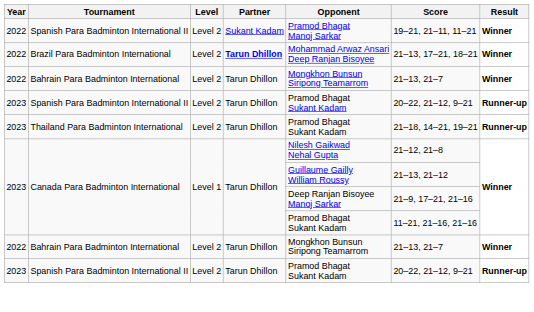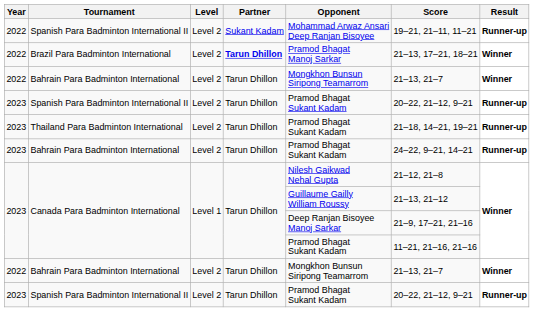 <table class="sortable wikitable" style="font-size: 90%;">
 <tr>
 <th>Year</th>
 <th>Tournament</th>
 <th>Level</th>
 <th>Partner</th>
 <th>Opponent</th>
 <th>Score</th>
 <th>Result</th>
 </tr>
 <tr>
 <td align="center">2022</td>
 <td align="left">Spanish Para Badminton International II</td>
 <td align="left">Level 2</td>
 <td align="left"> <a href='#'>Sukant Kadam</a></td>
-<td align="left"> <a href='#'>Pramod Bhagat</a><br> <a href='#'>Manoj Sarkar</a></td>
+<td align="left"> <a href='#'>Mohammad Arwaz Ansari</a><br> <a href='#'>Deep Ranjan Bisoyee</a></td>
 <td align="left">19–21, 21–11, 11–21</td>
-<td style="text-align:left; background:white"> <strong>Winner</strong></td>
+<td style="text-align:left; background:white"> <strong>Runner-up</strong></td>
 </tr>
 <tr>
 <td align="center">2022</td>
 <td align="left">Brazil Para Badminton International</td>
 <td align="left">Level 2</td>
 <td align="left"><strong> <a href='#'>Tarun Dhillon</a></strong></td>
-<td align="left"> <a href='#'>Mohammad Arwaz Ansari</a><br> <a href='#'>Deep Ranjan Bisoyee</a></td>
+<td align="left"> <a href='#'>Pramod Bhagat</a><br> <a href='#'>Manoj Sarkar</a></td>
 <td align="left">21–13, 17–21, 18–21</td>
 <td style="text-align:left; background:white"> <strong>Winner</strong></td>
 </tr>
 <tr>
 <td align="center">2022</td>
 <td align="left">Bahrain Para Badminton International</td>
 <td align="left">Level 2</td>
 <td align="left"> Tarun Dhillon</td>
 <td align="left"> <a href='#'>Mongkhon Bunsun</a><br> <a href='#'>Siripong Teamarrom</a></td>
 <td align="left">21–13, 21–7</td>
 <td style="text-align:left; background:white"> <strong>Winner</strong></td>
 </tr>
 <tr>
 <td align="center">2023</td>
 <td align="left">Spanish Para Badminton International II</td>
 <td align="left">Level 2</td>
 <td align="left"> Tarun Dhillon</td>
 <td align="left"> Pramod Bhagat<br> <a href='#'>Sukant Kadam</a></td>
 <td align="left">20–22, 21–12, 9–21</td>
 <td style="text-align:left; background:white"> <strong>Runner-up</strong></td>
 </tr>
 <tr>
 <td align="center">2023</td>
 <td align="left">Thailand Para Badminton International</td>
 <td align="left">Level 2</td>
 <td align="left"> Tarun Dhillon</td>
 <td align="left"> Pramod Bhagat<br> Sukant Kadam</td>
 <td align="left">21–18, 14–21, 19–21</td>
+<td style="text-align:left; background:white"> <strong>Runner-up</strong></td>
+</tr>
+<tr>
+<td align="center">2023</td>
+<td align="left">Bahrain Para Badminton International</td>
+<td align="left">Level 2</td>
+<td align="left"> Tarun Dhillon</td>
+<td align="left"> Pramod Bhagat<br> Sukant Kadam</td>
+<td align="left">24–22, 9–21, 14–21</td>
 <td style="text-align:left; background:white"> <strong>Runner-up</strong></td>
 </tr>
 <tr>
 <td rowspan="4" align="center">2023</td>
 <td rowspan="4" align="left">Canada Para Badminton International</td>
 <td rowspan="4" align="left">Level 1</td>
 <td rowspan="4" align="left"> Tarun Dhillon</td>
 <td align="left"> <a href='#'>Nilesh Gaikwad</a><br> <a href='#'>Nehal Gupta</a></td>
 <td align="left">21–12, 21–8</td>
 <td rowspan="4" style="text-align:left; background:white"> <strong>Winner</strong></td>
 </tr>
 <tr>
 <td align="left"> <a href='#'>Guillaume Gailly</a><br> <a href='#'>William Roussy</a></td>
 <td align="left">21–13, 21–12</td>
 </tr>
 <tr>
 <td align="left"> Deep Ranjan Bisoyee<br> <a href='#'>Manoj Sarkar</a></td>
 <td align="left">21–9, 17–21, 21–16</td>
 </tr>
 <tr>
 <td align="left"> Pramod Bhagat<br> Sukant Kadam</td>
 <td align="left">11–21, 21–16, 21–16</td>
 </tr>
 <tr>
 <td align="center">2022</td>
 <td align="left">Bahrain Para Badminton International</td>
 <td align="left">Level 2</td>
 <td align="left"> Tarun Dhillon</td>
 <td align="left"> Mongkhon Bunsun<br> Siripong Teamarrom</td>
 <td align="left">21–13, 21–7</td>
 <td style="text-align:left; background:white"> <strong>Winner</strong></td>
 </tr>
 <tr>
 <td align="center">2023</td>
 <td align="left">Spanish Para Badminton International II</td>
 <td align="left">Level 2</td>
 <td align="left"> Tarun Dhillon</td>
 <td align="left"> Pramod Bhagat<br> Sukant Kadam</td>
 <td align="left">20–22, 21–12, 9–21</td>
 <td style="text-align:left; background:white"> <strong>Runner-up</strong></td>
 </tr>
 </table>
